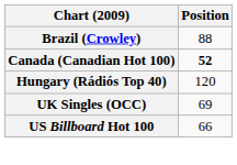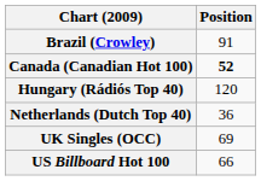 <table class="wikitable sortable plainrowheaders" style="text-align:center">
 <tr>
 <th scope="col">Chart (2009)</th>
 <th scope="col">Position</th>
 </tr>
 <tr>
 <th scope="row">Brazil (<a href='#'>Crowley</a>)</th>
-<td>88</td>
+<td>91</td>
 </tr>
 <tr>
 <th scope="row">Canada (Canadian Hot 100)</th>
 <td><strong>52</strong></td>
 </tr>
 <tr>
 <th scope="row">Hungary (Rádiós Top 40)</th>
 <td>120</td>
 </tr>
 <tr>
+<th scope="row">Netherlands (Dutch Top 40)</th>
+<td>36</td>
+</tr>
+<tr>
 <th scope="row">UK Singles (OCC)</th>
 <td>69</td>
 </tr>
 <tr>
 <th scope="row">US <em>Billboard</em> Hot 100</th>
 <td>66</td>
 </tr>
 </table>
